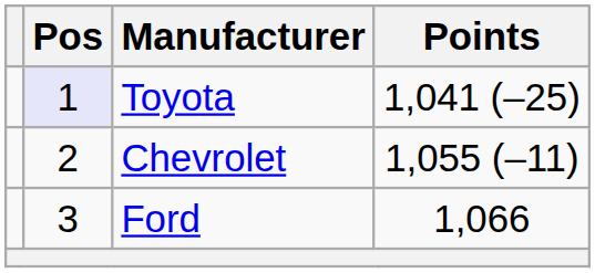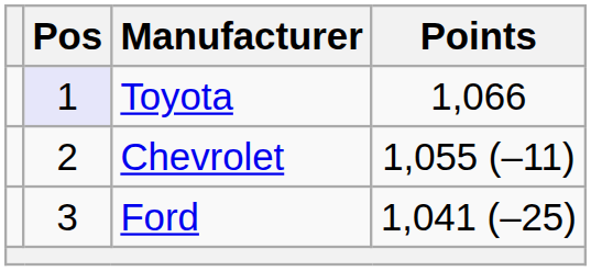 <table class="wikitable" style="font-size: 95%">
 <tr>
 <th></th>
 <th>Pos</th>
 <th>Manufacturer</th>
 <th>Points</th>
 </tr>
 <tr>
 <td align="left"></td>
 <td style="background: lavender; text-align:center;">1</td>
 <td><a href='#'>Toyota</a></td>
-<td style="text-align:center;">1,041 (–25)</td>
+<td style="text-align:center;">1,066</td>
 </tr>
 <tr>
 <td align="left"></td>
 <td style="text-align:center;">2</td>
 <td><a href='#'>Chevrolet</a></td>
 <td style="text-align:center;">1,055 (–11)</td>
 </tr>
 <tr>
 <td align="left"></td>
 <td style="text-align:center;">3</td>
 <td><a href='#'>Ford</a></td>
-<td style="text-align:center;">1,066</td>
+<td style="text-align:center;">1,041 (–25)</td>
 </tr>
 <tr class="sortbottom">
 <th colspan="9"></th>
 </tr>
 </table>
